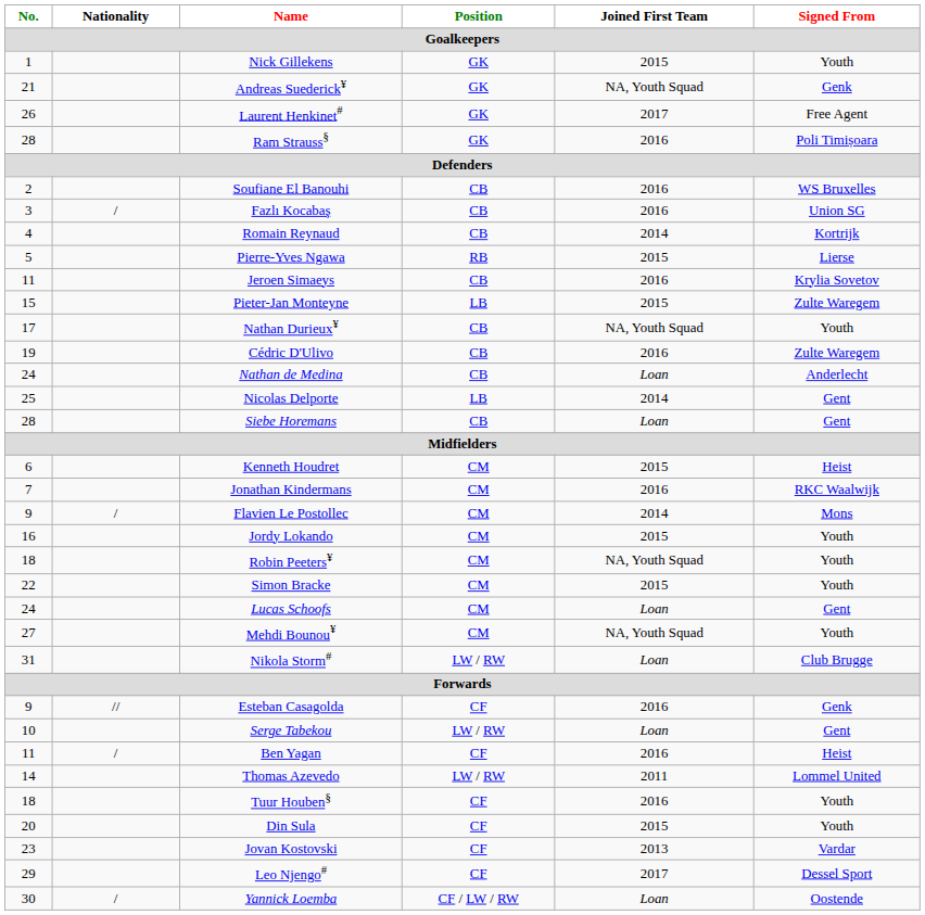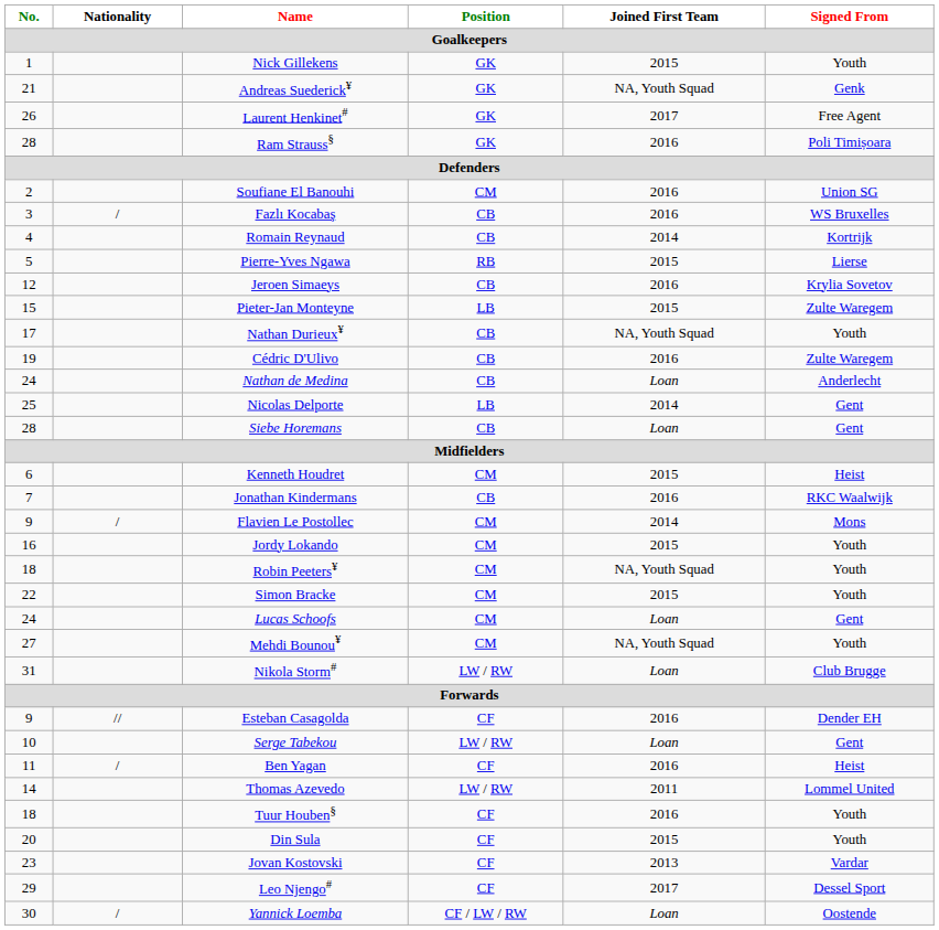 <table class="wikitable" style="text-align: center; font-size:90%" width=75%>
 <tr>
 <th style="background: #ffffff; color:green">No.</th>
 <th style="background: #ffffff; color:black">Nationality</th>
 <th style="background: #ffffff; color:red">Name</th>
 <th style="background: #ffffff; color:green">Position</th>
 <th style="background: #ffffff; color:black">Joined First Team</th>
 <th style="background: #ffffff; color:red">Signed From</th>
 </tr>
 <tr>
 <th colspan=6 style="background: #DCDCDC" align=right>Goalkeepers</th>
 </tr>
 <tr>
 <td>1</td>
 <td></td>
 <td><a href='#'>Nick Gillekens</a></td>
 <td><a href='#'>GK</a></td>
 <td>2015</td>
 <td>Youth</td>
 </tr>
 <tr>
 <td>21</td>
 <td></td>
 <td><a href='#'>Andreas Suederick</a><sup>¥</sup></td>
 <td><a href='#'>GK</a></td>
 <td>NA, Youth Squad</td>
 <td> <a href='#'>Genk</a></td>
 </tr>
 <tr>
 <td>26</td>
 <td></td>
 <td><a href='#'>Laurent Henkinet</a><sup>#</sup></td>
 <td><a href='#'>GK</a></td>
 <td>2017</td>
 <td>Free Agent</td>
 </tr>
 <tr>
 <td>28</td>
 <td></td>
 <td><a href='#'>Ram Strauss</a><sup>§</sup></td>
 <td><a href='#'>GK</a></td>
 <td>2016</td>
 <td> <a href='#'>Poli Timișoara</a></td>
 </tr>
 <tr>
 <th colspan=6 style="background: #DCDCDC" align=right>Defenders</th>
 </tr>
 <tr>
 <td>2</td>
 <td></td>
 <td><a href='#'>Soufiane El Banouhi</a></td>
-<td><a href='#'>CB</a></td>
+<td><a href='#'>CM</a></td>
 <td>2016</td>
-<td> <a href='#'>WS Bruxelles</a></td>
+<td> <a href='#'>Union SG</a></td>
 </tr>
 <tr>
 <td>3</td>
 <td>/</td>
 <td><a href='#'>Fazlı Kocabaş</a></td>
 <td><a href='#'>CB</a></td>
 <td>2016</td>
-<td> <a href='#'>Union SG</a></td>
+<td> <a href='#'>WS Bruxelles</a></td>
 </tr>
 <tr>
 <td>4</td>
 <td></td>
 <td><a href='#'>Romain Reynaud</a></td>
 <td><a href='#'>CB</a></td>
 <td>2014</td>
 <td> <a href='#'>Kortrijk</a></td>
 </tr>
 <tr>
 <td>5</td>
 <td></td>
 <td><a href='#'>Pierre-Yves Ngawa</a></td>
 <td><a href='#'>RB</a></td>
 <td>2015</td>
 <td> <a href='#'>Lierse</a></td>
 </tr>
 <tr>
-<td>11</td>
+<td>12</td>
 <td></td>
 <td><a href='#'>Jeroen Simaeys</a></td>
 <td><a href='#'>CB</a></td>
 <td>2016</td>
 <td> <a href='#'>Krylia Sovetov</a></td>
 </tr>
 <tr>
 <td>15</td>
 <td></td>
 <td><a href='#'>Pieter-Jan Monteyne</a></td>
 <td><a href='#'>LB</a></td>
 <td>2015</td>
 <td> <a href='#'>Zulte Waregem</a></td>
 </tr>
 <tr>
 <td>17</td>
 <td></td>
 <td><a href='#'>Nathan Durieux</a><sup>¥</sup></td>
 <td><a href='#'>CB</a></td>
 <td>NA, Youth Squad</td>
 <td>Youth</td>
 </tr>
 <tr>
 <td>19</td>
 <td></td>
 <td><a href='#'>Cédric D'Ulivo</a></td>
 <td><a href='#'>CB</a></td>
 <td>2016</td>
 <td> <a href='#'>Zulte Waregem</a></td>
 </tr>
 <tr>
 <td>24</td>
 <td></td>
 <td><em><a href='#'>Nathan de Medina</a></em></td>
 <td><a href='#'>CB</a></td>
 <td><em>Loan</em></td>
 <td> <a href='#'>Anderlecht</a></td>
 </tr>
 <tr>
 <td>25</td>
 <td></td>
 <td><a href='#'>Nicolas Delporte</a></td>
 <td><a href='#'>LB</a></td>
 <td>2014</td>
 <td> <a href='#'>Gent</a></td>
 </tr>
 <tr>
 <td>28</td>
 <td></td>
 <td><em><a href='#'>Siebe Horemans</a></em></td>
 <td><a href='#'>CB</a></td>
 <td><em>Loan</em></td>
 <td> <a href='#'>Gent</a></td>
 </tr>
 <tr>
 <th colspan=6 style="background: #DCDCDC" align=right>Midfielders</th>
 </tr>
 <tr>
 <td>6</td>
 <td></td>
 <td><a href='#'>Kenneth Houdret</a></td>
 <td><a href='#'>CM</a></td>
 <td>2015</td>
 <td> <a href='#'>Heist</a></td>
 </tr>
 <tr>
 <td>7</td>
 <td></td>
 <td><a href='#'>Jonathan Kindermans</a></td>
-<td><a href='#'>CM</a></td>
+<td><a href='#'>CB</a></td>
 <td>2016</td>
 <td> <a href='#'>RKC Waalwijk</a></td>
 </tr>
 <tr>
 <td>9</td>
 <td>/</td>
 <td><a href='#'>Flavien Le Postollec</a></td>
 <td><a href='#'>CM</a></td>
 <td>2014</td>
 <td> <a href='#'>Mons</a></td>
 </tr>
 <tr>
 <td>16</td>
 <td></td>
 <td><a href='#'>Jordy Lokando</a></td>
 <td><a href='#'>CM</a></td>
 <td>2015</td>
 <td>Youth</td>
 </tr>
 <tr>
 <td>18</td>
 <td></td>
 <td><a href='#'>Robin Peeters</a><sup>¥</sup></td>
 <td><a href='#'>CM</a></td>
 <td>NA, Youth Squad</td>
 <td>Youth</td>
 </tr>
 <tr>
 <td>22</td>
 <td></td>
 <td><a href='#'>Simon Bracke</a></td>
 <td><a href='#'>CM</a></td>
 <td>2015</td>
 <td>Youth</td>
 </tr>
 <tr>
 <td>24</td>
 <td></td>
 <td><em><a href='#'>Lucas Schoofs</a></em></td>
 <td><a href='#'>CM</a></td>
 <td><em>Loan</em></td>
 <td> <a href='#'>Gent</a></td>
 </tr>
 <tr>
 <td>27</td>
 <td></td>
 <td><a href='#'>Mehdi Bounou</a><sup>¥</sup></td>
 <td><a href='#'>CM</a></td>
 <td>NA, Youth Squad</td>
 <td>Youth</td>
 </tr>
 <tr>
 <td>31</td>
 <td></td>
 <td><a href='#'>Nikola Storm</a><sup>#</sup></td>
 <td><a href='#'>LW</a> / <a href='#'>RW</a></td>
 <td><em>Loan</em></td>
 <td> <a href='#'>Club Brugge</a></td>
 </tr>
 <tr>
 <th colspan=11 style="background: #DCDCDC" align=right>Forwards</th>
 </tr>
 <tr>
 <td>9</td>
 <td>//</td>
 <td><a href='#'>Esteban Casagolda</a></td>
 <td><a href='#'>CF</a></td>
 <td>2016</td>
-<td> <a href='#'>Genk</a></td>
+<td> <a href='#'>Dender EH</a></td>
 </tr>
 <tr>
 <td>10</td>
 <td></td>
 <td><em><a href='#'>Serge Tabekou</a></em></td>
 <td><a href='#'>LW</a> / <a href='#'>RW</a></td>
 <td><em>Loan</em></td>
 <td> <a href='#'>Gent</a></td>
 </tr>
 <tr>
 <td>11</td>
 <td>/</td>
 <td><a href='#'>Ben Yagan</a></td>
 <td><a href='#'>CF</a></td>
 <td>2016</td>
 <td> <a href='#'>Heist</a></td>
 </tr>
 <tr>
 <td>14</td>
 <td></td>
 <td><a href='#'>Thomas Azevedo</a></td>
 <td><a href='#'>LW</a> / <a href='#'>RW</a></td>
 <td>2011</td>
 <td> <a href='#'>Lommel United</a></td>
 </tr>
 <tr>
 <td>18</td>
 <td></td>
 <td><a href='#'>Tuur Houben</a><sup>§</sup></td>
 <td><a href='#'>CF</a></td>
 <td>2016</td>
 <td>Youth</td>
 </tr>
 <tr>
 <td>20</td>
 <td></td>
 <td><a href='#'>Din Sula</a></td>
 <td><a href='#'>CF</a></td>
 <td>2015</td>
 <td>Youth</td>
 </tr>
 <tr>
 <td>23</td>
 <td></td>
 <td><a href='#'>Jovan Kostovski</a></td>
 <td><a href='#'>CF</a></td>
 <td>2013</td>
 <td> <a href='#'>Vardar</a></td>
 </tr>
 <tr>
 <td>29</td>
 <td></td>
 <td><a href='#'>Leo Njengo</a><sup>#</sup></td>
 <td><a href='#'>CF</a></td>
 <td>2017</td>
 <td> <a href='#'>Dessel Sport</a></td>
 </tr>
 <tr>
 <td>30</td>
 <td>/</td>
 <td><em><a href='#'>Yannick Loemba</a></em></td>
 <td><a href='#'>CF</a> / <a href='#'>LW</a> / <a href='#'>RW</a></td>
 <td><em>Loan</em></td>
 <td> <a href='#'>Oostende</a></td>
 </tr>
 </table>
